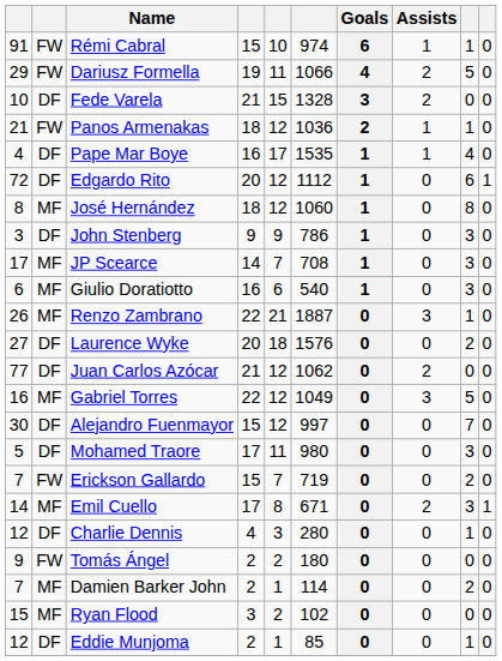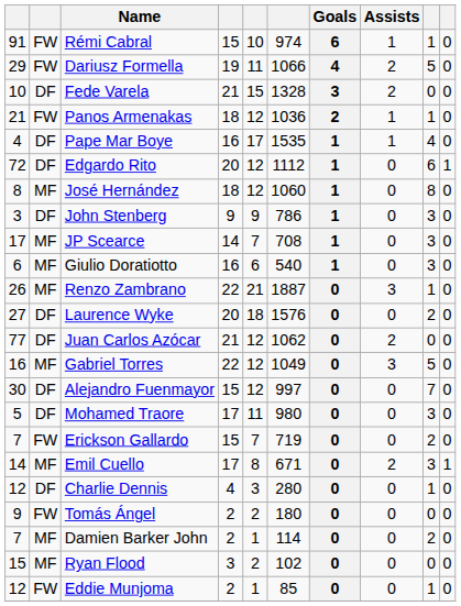 <table class="wikitable sortable" style="text-align:center; font-size:100%;">
 <tr>
 <th></th>
 <th></th>
 <th>Name</th>
 <th></th>
 <th></th>
 <th></th>
 <th>Goals</th>
 <th>Assists</th>
 <th></th>
 <th></th>
 </tr>
 <tr>
 <td>91</td>
 <td>FW</td>
 <td align=left> <a href='#'>Rémi Cabral</a></td>
 <td>15</td>
 <td>10</td>
 <td>974</td>
 <th>6</th>
 <td>1</td>
 <td>1</td>
 <td>0</td>
 </tr>
 <tr>
 <td>29</td>
 <td>FW</td>
 <td align=left> <a href='#'>Dariusz Formella</a></td>
 <td>19</td>
 <td>11</td>
 <td>1066</td>
 <th>4</th>
 <td>2</td>
 <td>5</td>
 <td>0</td>
 </tr>
 <tr>
 <td>10</td>
 <td>DF</td>
 <td align=left> <a href='#'>Fede Varela</a></td>
 <td>21</td>
 <td>15</td>
 <td>1328</td>
 <th>3</th>
 <td>2</td>
 <td>0</td>
 <td>0</td>
 </tr>
 <tr>
 <td>21</td>
 <td>FW</td>
 <td align=left> <a href='#'>Panos Armenakas</a></td>
 <td>18</td>
 <td>12</td>
 <td>1036</td>
 <th>2</th>
 <td>1</td>
 <td>1</td>
 <td>0</td>
 </tr>
 <tr>
 <td>4</td>
 <td>DF</td>
 <td align=left> <a href='#'>Pape Mar Boye</a></td>
 <td>16</td>
 <td>17</td>
 <td>1535</td>
 <th>1</th>
 <td>1</td>
 <td>4</td>
 <td>0</td>
 </tr>
 <tr>
 <td>72</td>
 <td>DF</td>
 <td align=left> <a href='#'>Edgardo Rito</a></td>
 <td>20</td>
 <td>12</td>
 <td>1112</td>
 <th>1</th>
 <td>0</td>
 <td>6</td>
 <td>1</td>
 </tr>
 <tr>
 <td>8</td>
 <td>MF</td>
 <td align=left> <a href='#'>José Hernández</a></td>
 <td>18</td>
 <td>12</td>
 <td>1060</td>
 <th>1</th>
 <td>0</td>
 <td>8</td>
 <td>0</td>
 </tr>
 <tr>
 <td>3</td>
 <td>DF</td>
 <td align=left> <a href='#'>John Stenberg</a></td>
 <td>9</td>
 <td>9</td>
 <td>786</td>
 <th>1</th>
 <td>0</td>
 <td>3</td>
 <td>0</td>
 </tr>
 <tr>
 <td>17</td>
 <td>MF</td>
 <td align=left> <a href='#'>JP Scearce</a></td>
 <td>14</td>
 <td>7</td>
 <td>708</td>
 <th>1</th>
 <td>0</td>
 <td>3</td>
 <td>0</td>
 </tr>
 <tr>
 <td>6</td>
 <td>MF</td>
 <td align=left> Giulio Doratiotto</td>
 <td>16</td>
 <td>6</td>
 <td>540</td>
 <th>1</th>
 <td>0</td>
 <td>3</td>
 <td>0</td>
 </tr>
 <tr>
 <td>26</td>
 <td>MF</td>
 <td align=left> <a href='#'>Renzo Zambrano</a></td>
 <td>22</td>
 <td>21</td>
 <td>1887</td>
 <th>0</th>
 <td>3</td>
 <td>1</td>
 <td>0</td>
 </tr>
 <tr>
 <td>27</td>
 <td>DF</td>
 <td align=left> <a href='#'>Laurence Wyke</a></td>
 <td>20</td>
 <td>18</td>
 <td>1576</td>
 <th>0</th>
 <td>0</td>
 <td>2</td>
 <td>0</td>
 </tr>
 <tr>
 <td>77</td>
 <td>DF</td>
 <td align=left> <a href='#'>Juan Carlos Azócar</a></td>
 <td>21</td>
 <td>12</td>
 <td>1062</td>
 <th>0</th>
 <td>2</td>
 <td>0</td>
 <td>0</td>
 </tr>
 <tr>
 <td>16</td>
 <td>MF</td>
 <td align=left> <a href='#'>Gabriel Torres</a></td>
 <td>22</td>
 <td>12</td>
 <td>1049</td>
 <th>0</th>
 <td>3</td>
 <td>5</td>
 <td>0</td>
 </tr>
 <tr>
 <td>30</td>
 <td>DF</td>
 <td align=left> <a href='#'>Alejandro Fuenmayor</a></td>
 <td>15</td>
 <td>12</td>
 <td>997</td>
 <th>0</th>
 <td>0</td>
 <td>7</td>
 <td>0</td>
 </tr>
 <tr>
 <td>5</td>
 <td>DF</td>
 <td align=left> <a href='#'>Mohamed Traore</a></td>
 <td>17</td>
 <td>11</td>
 <td>980</td>
 <th>0</th>
 <td>0</td>
 <td>3</td>
 <td>0</td>
 </tr>
 <tr>
 <td>7</td>
 <td>FW</td>
 <td align=left> <a href='#'>Erickson Gallardo</a></td>
 <td>15</td>
 <td>7</td>
 <td>719</td>
 <th>0</th>
 <td>0</td>
 <td>2</td>
 <td>0</td>
 </tr>
 <tr>
 <td>14</td>
 <td>MF</td>
 <td align=left> <a href='#'>Emil Cuello</a></td>
 <td>17</td>
 <td>8</td>
 <td>671</td>
 <th>0</th>
 <td>2</td>
 <td>3</td>
 <td>1</td>
 </tr>
 <tr>
 <td>12</td>
 <td>DF</td>
 <td align=left> <a href='#'>Charlie Dennis</a></td>
 <td>4</td>
 <td>3</td>
 <td>280</td>
 <th>0</th>
 <td>0</td>
 <td>1</td>
 <td>0</td>
 </tr>
 <tr>
 <td>9</td>
 <td>FW</td>
 <td align=left> <a href='#'>Tomás Ángel</a></td>
 <td>2</td>
 <td>2</td>
 <td>180</td>
 <th>0</th>
 <td>0</td>
 <td>0</td>
 <td>0</td>
 </tr>
 <tr>
 <td>7</td>
 <td>MF</td>
 <td align=left> Damien Barker John</td>
 <td>2</td>
 <td>1</td>
 <td>114</td>
 <th>0</th>
 <td>0</td>
 <td>2</td>
 <td>0</td>
 </tr>
 <tr>
 <td>15</td>
 <td>MF</td>
 <td align=left> <a href='#'>Ryan Flood</a></td>
 <td>3</td>
 <td>2</td>
 <td>102</td>
 <th>0</th>
 <td>0</td>
 <td>0</td>
 <td>0</td>
 </tr>
 <tr>
 <td>12</td>
-<td>DF</td>
+<td>FW</td>
 <td align=left> <a href='#'>Eddie Munjoma</a></td>
 <td>2</td>
 <td>1</td>
 <td>85</td>
 <th>0</th>
 <td>0</td>
 <td>1</td>
 <td>0</td>
 </tr>
 <tr>
 </tr>
 </table>
